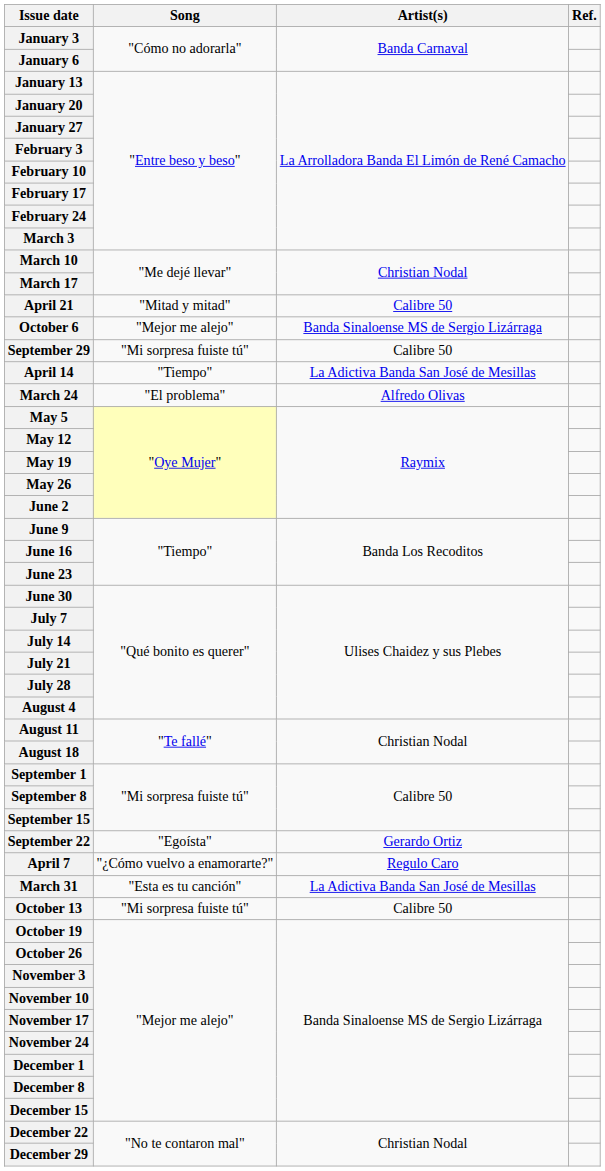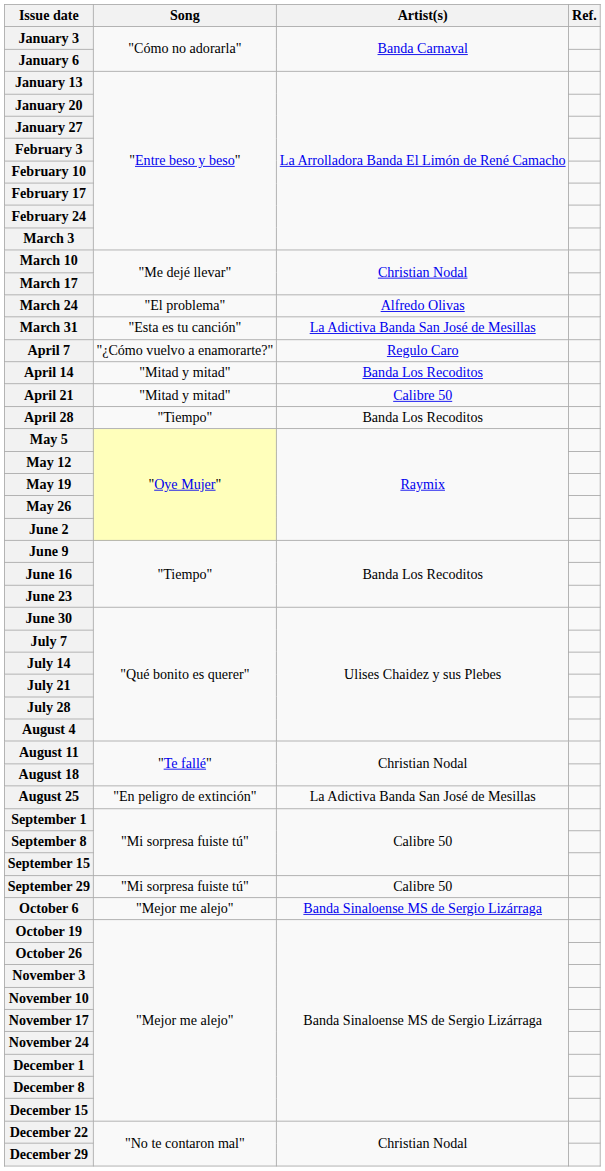 <table class="wikitable plainrowheaders" style="text-align: center;">
 <tr>
 <th>Issue date</th>
 <th>Song</th>
 <th>Artist(s)</th>
 <th>Ref.</th>
 </tr>
 <tr>
 <th scope="row">January 3</th>
 <td rowspan="2">"Cómo no adorarla"</td>
 <td rowspan="2"><a href='#'>Banda Carnaval</a></td>
 <td></td>
 </tr>
 <tr>
 <th scope="row">January 6</th>
 <td></td>
 </tr>
 <tr>
 <th scope="row">January 13</th>
 <td rowspan="8">"<a href='#'>Entre beso y beso</a>"</td>
 <td rowspan="8"><a href='#'>La Arrolladora Banda El Limón de René Camacho</a></td>
 <td></td>
 </tr>
 <tr>
 <th scope="row">January 20</th>
 <td></td>
 </tr>
 <tr>
 <th scope="row">January 27</th>
 <td></td>
 </tr>
 <tr>
 <th scope="row">February 3</th>
 <td></td>
 </tr>
 <tr>
 <th scope="row">February 10</th>
 <td></td>
 </tr>
 <tr>
 <th scope="row">February 17</th>
 <td></td>
 </tr>
 <tr>
 <th scope="row">February 24</th>
 <td></td>
 </tr>
 <tr>
 <th scope="row">March 3</th>
 <td></td>
 </tr>
 <tr>
 <th scope="row">March 10</th>
 <td rowspan="2">"Me dejé llevar"</td>
 <td rowspan="2"><a href='#'>Christian Nodal</a></td>
 <td></td>
 </tr>
 <tr>
 <th scope="row">March 17</th>
 <td></td>
 </tr>
 <tr>
+<th scope="row">March 24</th>
+<td>"El problema"</td>
+<td><a href='#'>Alfredo Olivas</a></td>
+<td></td>
+</tr>
+<tr>
+<th scope="row">March 31</th>
+<td>"Esta es tu canción"</td>
+<td><a href='#'>La Adictiva Banda San José de Mesillas</a></td>
+<td></td>
+</tr>
+<tr>
+<th scope="row">April 7</th>
+<td>"¿Cómo vuelvo a enamorarte?"</td>
+<td><a href='#'>Regulo Caro</a></td>
+<td></td>
+</tr>
+<tr>
+<th scope="row">April 14</th>
+<td>"Mitad y mitad"</td>
+<td><a href='#'>Banda Los Recoditos</a></td>
+<td></td>
+</tr>
+<tr>
 <th scope="row">April 21</th>
 <td>"Mitad y mitad"</td>
 <td><a href='#'>Calibre 50</a></td>
 <td></td>
 </tr>
 <tr>
-<th scope="row">October 6</th>
-<td rowspan="1">"Mejor me alejo"</td>
-<td rowspan="1"><a href='#'>Banda Sinaloense MS de Sergio Lizárraga</a></td>
-<td></td>
-</tr>
-<tr>
-<th scope="row">September 29</th>
-<td rowspan="1">"Mi sorpresa fuiste tú"</td>
-<td rowspan="1">Calibre 50</td>
-<td></td>
-</tr>
-<tr>
-<th scope="row">April 14</th>
+<th scope="row">April 28</th>
 <td>"Tiempo"</td>
-<td><a href='#'>La Adictiva Banda San José de Mesillas</a></td>
-<td></td>
-</tr>
-<tr>
-<th scope="row">March 24</th>
-<td>"El problema"</td>
-<td><a href='#'>Alfredo Olivas</a></td>
+<td>Banda Los Recoditos</td>
 <td></td>
 </tr>
 <tr>
 <th scope="row">May 5</th>
 <td bgcolor=FFFFBB rowspan="5">"<a href='#'>Oye Mujer</a>" </td>
 <td rowspan="5"><a href='#'>Raymix</a></td>
 <td></td>
 </tr>
 <tr>
 <th scope="row">May 12</th>
 <td></td>
 </tr>
 <tr>
 <th scope="row">May 19</th>
 <td></td>
 </tr>
 <tr>
 <th scope="row">May 26</th>
 <td></td>
 </tr>
 <tr>
 <th scope="row">June 2</th>
 <td></td>
 </tr>
 <tr>
 <th scope="row">June 9</th>
 <td rowspan="3">"Tiempo"</td>
 <td rowspan="3">Banda Los Recoditos</td>
 <td></td>
 </tr>
 <tr>
 <th scope="row">June 16</th>
 <td></td>
 </tr>
 <tr>
 <th scope="row">June 23</th>
 <td></td>
 </tr>
 <tr>
 <th scope="row">June 30</th>
 <td rowspan="6">"Qué bonito es querer"</td>
 <td rowspan="6">Ulises Chaidez y sus Plebes</td>
 <td></td>
 </tr>
 <tr>
 <th scope="row">July 7</th>
 <td></td>
 </tr>
 <tr>
 <th scope="row">July 14</th>
 <td></td>
 </tr>
 <tr>
 <th scope="row">July 21</th>
 <td></td>
 </tr>
 <tr>
 <th scope="row">July 28</th>
 <td></td>
 </tr>
 <tr>
 <th scope="row">August 4</th>
 <td></td>
 </tr>
 <tr>
 <th scope="row">August 11</th>
 <td rowspan="2">"<a href='#'>Te fallé</a>"</td>
 <td rowspan="2">Christian Nodal</td>
 <td></td>
 </tr>
 <tr>
 <th scope="row">August 18</th>
 <td></td>
 </tr>
 <tr>
+<th scope="row">August 25</th>
+<td rowspan="1">"En peligro de extinción"</td>
+<td rowspan="1">La Adictiva Banda San José de Mesillas</td>
+<td></td>
+</tr>
+<tr>
 <th scope="row">September 1</th>
 <td rowspan="3">"Mi sorpresa fuiste tú"</td>
 <td rowspan="3">Calibre 50</td>
 <td></td>
 </tr>
 <tr>
 <th scope="row">September 8</th>
 <td></td>
 </tr>
 <tr>
 <th scope="row">September 15</th>
 <td></td>
 </tr>
 <tr>
-<th scope="row">September 22</th>
-<td rowspan="1">"Egoísta"</td>
-<td rowspan="1"><a href='#'>Gerardo Ortiz</a></td>
+<th scope="row">September 29</th>
+<td rowspan="1">"Mi sorpresa fuiste tú"</td>
+<td rowspan="1">Calibre 50</td>
 <td></td>
 </tr>
 <tr>
-<th scope="row">April 7</th>
-<td>"¿Cómo vuelvo a enamorarte?"</td>
-<td><a href='#'>Regulo Caro</a></td>
-<td></td>
-</tr>
-<tr>
-<th scope="row">March 31</th>
-<td>"Esta es tu canción"</td>
-<td><a href='#'>La Adictiva Banda San José de Mesillas</a></td>
-<td></td>
-</tr>
-<tr>
-<th scope="row">October 13</th>
-<td rowspan="1">"Mi sorpresa fuiste tú"</td>
-<td rowspan="1">Calibre 50</td>
+<th scope="row">October 6</th>
+<td rowspan="1">"Mejor me alejo"</td>
+<td rowspan="1"><a href='#'>Banda Sinaloense MS de Sergio Lizárraga</a></td>
 <td></td>
 </tr>
 <tr>
 <th scope="row">October 19</th>
 <td rowspan="9">"Mejor me alejo"</td>
 <td rowspan="9">Banda Sinaloense MS de Sergio Lizárraga</td>
 <td></td>
 </tr>
 <tr>
 <th scope="row">October 26</th>
 <td></td>
 </tr>
 <tr>
 <th scope="row">November 3</th>
 <td></td>
 </tr>
 <tr>
 <th scope="row">November 10</th>
 <td></td>
 </tr>
 <tr>
 <th scope="row">November 17</th>
 <td></td>
 </tr>
 <tr>
 <th scope="row">November 24</th>
 <td></td>
 </tr>
 <tr>
 <th scope="row">December 1</th>
 <td></td>
 </tr>
 <tr>
 <th scope="row">December 8</th>
 <td></td>
 </tr>
 <tr>
 <th scope="row">December 15</th>
 <td></td>
 </tr>
 <tr>
 <th scope="row">December 22</th>
 <td rowspan="2">"No te contaron mal"</td>
 <td rowspan="2">Christian Nodal</td>
 <td></td>
 </tr>
 <tr>
 <th scope="row">December 29</th>
 <td></td>
 </tr>
 </table>
